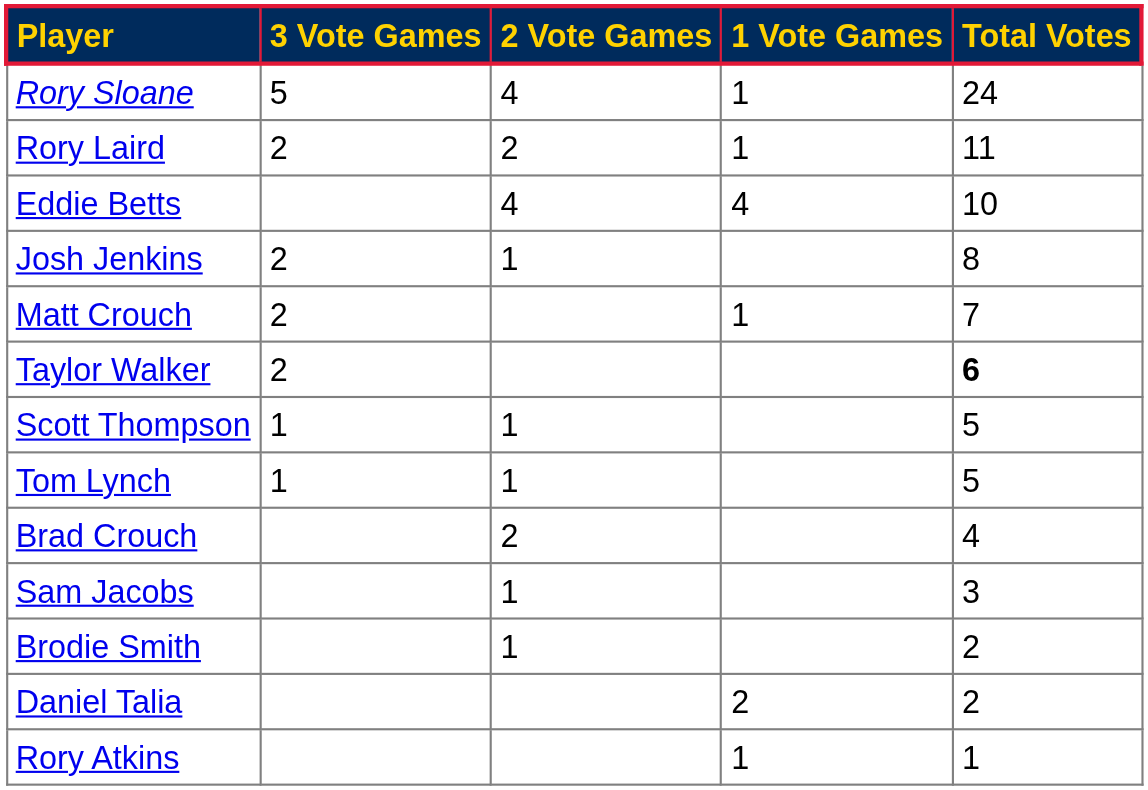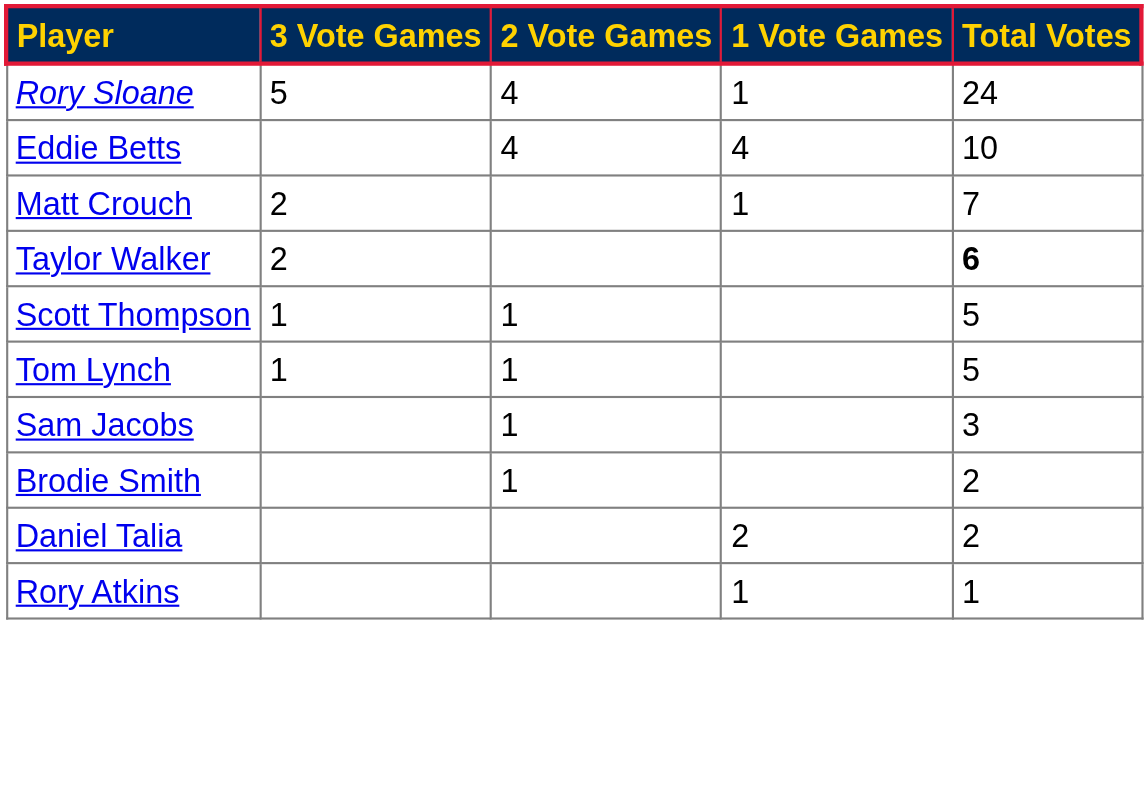 <table border="1" cellpadding="4" cellspacing="0" style="text-align:left; font-size:95%; border-collapse:collapse;">
 <tr style="background:#002B5C; color: #FFD200; border: solid #E21937 2px;">
 <th>Player</th>
 <th>3 Vote Games</th>
 <th>2 Vote Games</th>
 <th>1 Vote Games</th>
 <th>Total Votes</th>
 </tr>
 <tr>
 <td><em><a href='#'>Rory Sloane</a></em></td>
 <td>5</td>
 <td>4</td>
 <td>1</td>
 <td>24</td>
 </tr>
 <tr>
-<td><a href='#'>Rory Laird</a></td>
-<td>2</td>
-<td>2</td>
-<td>1</td>
-<td>11</td>
-</tr>
-<tr>
 <td><a href='#'>Eddie Betts</a></td>
 <td></td>
 <td>4</td>
 <td>4</td>
 <td>10</td>
-</tr>
-<tr>
-<td><a href='#'>Josh Jenkins</a></td>
-<td>2</td>
-<td>1</td>
-<td></td>
-<td>8</td>
 </tr>
 <tr>
 <td><a href='#'>Matt Crouch</a></td>
 <td>2</td>
 <td></td>
 <td>1</td>
 <td>7</td>
 </tr>
 <tr>
 <td><a href='#'>Taylor Walker</a></td>
 <td>2</td>
 <td></td>
 <td></td>
 <td><strong>6</strong></td>
 </tr>
 <tr>
 <td><a href='#'>Scott Thompson</a></td>
 <td>1</td>
 <td>1</td>
 <td></td>
 <td>5</td>
 </tr>
 <tr>
 <td><a href='#'>Tom Lynch</a></td>
 <td>1</td>
 <td>1</td>
 <td></td>
 <td>5</td>
 </tr>
 <tr>
-<td><a href='#'>Brad Crouch</a></td>
-<td></td>
-<td>2</td>
-<td></td>
-<td>4</td>
-</tr>
-<tr>
 <td><a href='#'>Sam Jacobs</a></td>
 <td></td>
 <td>1</td>
 <td></td>
 <td>3</td>
 </tr>
 <tr>
 <td><a href='#'>Brodie Smith</a></td>
 <td></td>
 <td>1</td>
 <td></td>
 <td>2</td>
 </tr>
 <tr>
 <td><a href='#'>Daniel Talia</a></td>
 <td></td>
 <td></td>
 <td>2</td>
 <td>2</td>
 </tr>
 <tr>
 <td><a href='#'>Rory Atkins</a></td>
 <td></td>
 <td></td>
 <td>1</td>
 <td>1</td>
 </tr>
 </table>
